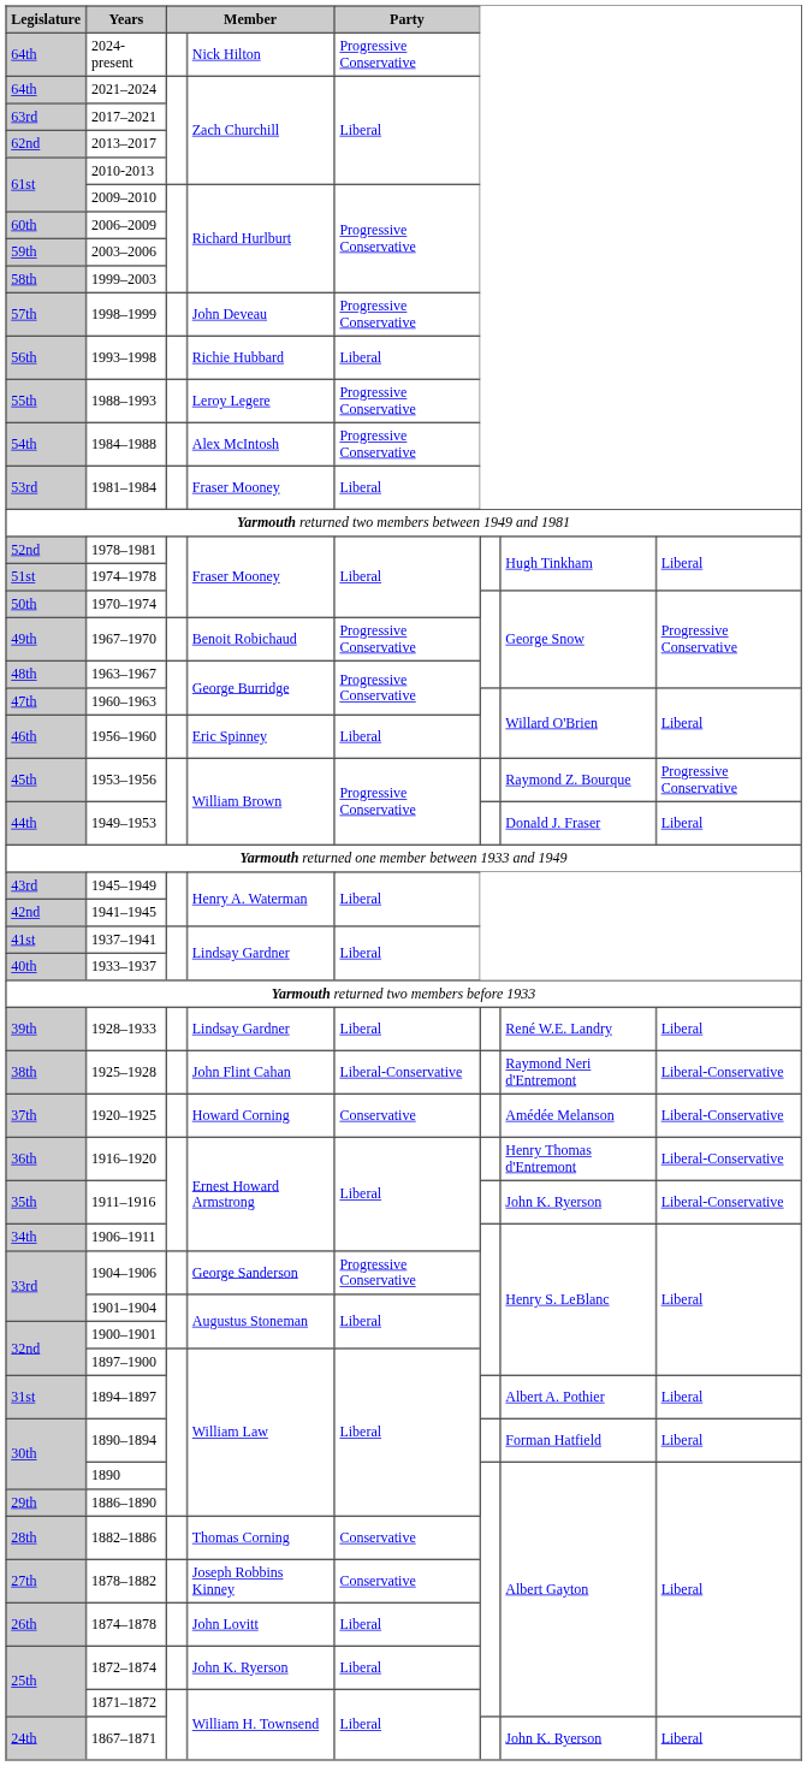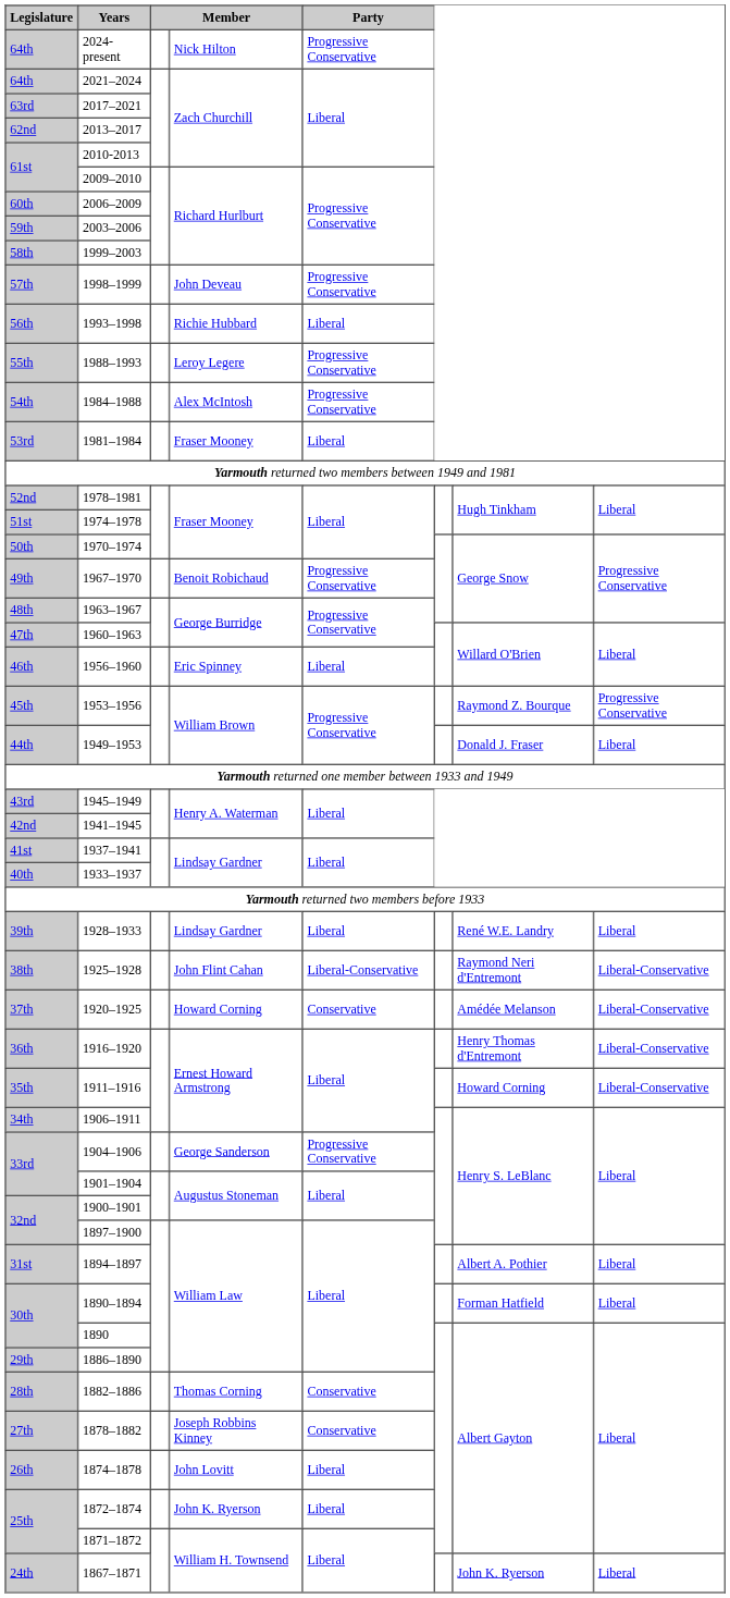 <table border=1 cellpadding=5 cellspacing=0>
 <tr bgcolor="CCCCCC">
 <th>Legislature</th>
 <th>Years</th>
 <th colspan="2">Member</th>
 <th>Party</th>
 </tr>
 <tr>
 <td bgcolor="CCCCCC"><a href='#'>64th</a></td>
 <td>2024-present</td>
 <td rowspan="1" ></td>
 <td rowspan="1"><a href='#'>Nick Hilton</a></td>
 <td rowspan="1"><a href='#'>Progressive Conservative</a></td>
 </tr>
 <tr>
 <td bgcolor="CCCCCC"><a href='#'>64th</a></td>
 <td>2021–2024</td>
 <td rowspan="4" ></td>
 <td rowspan="4"><a href='#'>Zach Churchill</a></td>
 <td rowspan="4"><a href='#'>Liberal</a></td>
 </tr>
 <tr>
 <td bgcolor="CCCCCC"><a href='#'>63rd</a></td>
 <td>2017–2021</td>
 </tr>
 <tr>
 <td bgcolor="CCCCCC"><a href='#'>62nd</a></td>
 <td>2013–2017</td>
 </tr>
 <tr>
 <td rowspan="2" bgcolor="CCCCCC"><a href='#'>61st</a></td>
 <td>2010-2013</td>
 </tr>
 <tr>
 <td>2009–2010</td>
 <td rowspan="4" ></td>
 <td rowspan="4"><a href='#'>Richard Hurlburt</a></td>
 <td rowspan="4"><a href='#'>Progressive Conservative</a></td>
 </tr>
 <tr>
 <td bgcolor="CCCCCC"><a href='#'>60th</a></td>
 <td>2006–2009</td>
 </tr>
 <tr>
 <td bgcolor="CCCCCC"><a href='#'>59th</a></td>
 <td>2003–2006</td>
 </tr>
 <tr>
 <td bgcolor="CCCCCC"><a href='#'>58th</a></td>
 <td>1999–2003</td>
 </tr>
 <tr>
 <td bgcolor="CCCCCC"><a href='#'>57th</a></td>
 <td>1998–1999</td>
 <td>   </td>
 <td><a href='#'>John Deveau</a></td>
 <td><a href='#'>Progressive Conservative</a></td>
 </tr>
 <tr>
 <td bgcolor="CCCCCC"><a href='#'>56th</a></td>
 <td>1993–1998</td>
 <td>   </td>
 <td><a href='#'>Richie Hubbard</a></td>
 <td><a href='#'>Liberal</a></td>
 </tr>
 <tr>
 <td bgcolor="CCCCCC"><a href='#'>55th</a></td>
 <td>1988–1993</td>
 <td></td>
 <td><a href='#'>Leroy Legere</a></td>
 <td><a href='#'>Progressive Conservative</a></td>
 </tr>
 <tr>
 <td bgcolor="CCCCCC"><a href='#'>54th</a></td>
 <td>1984–1988</td>
 <td></td>
 <td><a href='#'>Alex McIntosh</a></td>
 <td><a href='#'>Progressive Conservative</a></td>
 </tr>
 <tr>
 <td bgcolor="CCCCCC"><a href='#'>53rd</a></td>
 <td>1981–1984</td>
 <td>   </td>
 <td><a href='#'>Fraser Mooney</a></td>
 <td><a href='#'>Liberal</a></td>
 </tr>
 <tr>
 <td colspan=8 align=center><strong><em>Yarmouth</em></strong> <em>returned two members between 1949 and 1981</em></td>
 </tr>
 <tr>
 <td bgcolor="CCCCCC"><a href='#'>52nd</a></td>
 <td>1978–1981</td>
 <td rowspan="3" >   </td>
 <td rowspan="3"><a href='#'>Fraser Mooney</a></td>
 <td rowspan="3"><a href='#'>Liberal</a></td>
 <td rowspan="2" >   </td>
 <td rowspan="2"><a href='#'>Hugh Tinkham</a></td>
 <td rowspan="2"><a href='#'>Liberal</a></td>
 </tr>
 <tr>
 <td bgcolor="CCCCCC"><a href='#'>51st</a></td>
 <td>1974–1978</td>
 </tr>
 <tr>
 <td bgcolor="CCCCCC"><a href='#'>50th</a></td>
 <td>1970–1974</td>
 <td rowspan="3" ></td>
 <td rowspan="3"><a href='#'>George Snow</a></td>
 <td rowspan="3"><a href='#'>Progressive Conservative</a></td>
 </tr>
 <tr>
 <td bgcolor="CCCCCC"><a href='#'>49th</a></td>
 <td>1967–1970</td>
 <td>   </td>
 <td><a href='#'>Benoit Robichaud</a></td>
 <td><a href='#'>Progressive Conservative</a></td>
 </tr>
 <tr>
 <td bgcolor="CCCCCC"><a href='#'>48th</a></td>
 <td>1963–1967</td>
 <td rowspan="2" >   </td>
 <td rowspan="2"><a href='#'>George Burridge</a></td>
 <td rowspan="2"><a href='#'>Progressive Conservative</a></td>
 </tr>
 <tr>
 <td bgcolor="CCCCCC"><a href='#'>47th</a></td>
 <td>1960–1963</td>
 <td rowspan="2" >   </td>
 <td rowspan="2"><a href='#'>Willard O'Brien</a></td>
 <td rowspan="2"><a href='#'>Liberal</a></td>
 </tr>
 <tr>
 <td bgcolor="CCCCCC"><a href='#'>46th</a></td>
 <td>1956–1960</td>
 <td>   </td>
 <td><a href='#'>Eric Spinney</a></td>
 <td><a href='#'>Liberal</a></td>
 </tr>
 <tr>
 <td bgcolor="CCCCCC"><a href='#'>45th</a></td>
 <td>1953–1956</td>
 <td rowspan="2" >   </td>
 <td rowspan="2"><a href='#'>William Brown</a></td>
 <td rowspan="2"><a href='#'>Progressive Conservative</a></td>
 <td>   </td>
 <td><a href='#'>Raymond Z. Bourque</a></td>
 <td><a href='#'>Progressive Conservative</a></td>
 </tr>
 <tr>
 <td bgcolor="CCCCCC"><a href='#'>44th</a></td>
 <td>1949–1953</td>
 <td>   </td>
 <td><a href='#'>Donald J. Fraser</a></td>
 <td><a href='#'>Liberal</a></td>
 </tr>
 <tr>
 <td colspan=8 align=center><strong><em>Yarmouth</em></strong> <em>returned one member between 1933 and 1949</em></td>
 </tr>
 <tr>
 <td bgcolor="CCCCCC"><a href='#'>43rd</a></td>
 <td>1945–1949</td>
 <td rowspan="2" >   </td>
 <td rowspan="2"><a href='#'>Henry A. Waterman</a></td>
 <td rowspan="2"><a href='#'>Liberal</a></td>
 </tr>
 <tr>
 <td bgcolor="CCCCCC"><a href='#'>42nd</a></td>
 <td>1941–1945</td>
 </tr>
 <tr>
 <td bgcolor="CCCCCC"><a href='#'>41st</a></td>
 <td>1937–1941</td>
 <td rowspan="2" >   </td>
 <td rowspan="2"><a href='#'>Lindsay Gardner</a></td>
 <td rowspan="2"><a href='#'>Liberal</a></td>
 </tr>
 <tr>
 <td bgcolor="CCCCCC"><a href='#'>40th</a></td>
 <td>1933–1937</td>
 </tr>
 <tr>
 <td colspan=8 align=center><strong><em>Yarmouth</em></strong> <em>returned two members before 1933</em></td>
 </tr>
 <tr>
 <td bgcolor="CCCCCC"><a href='#'>39th</a></td>
 <td>1928–1933</td>
 <td>   </td>
 <td><a href='#'>Lindsay Gardner</a></td>
 <td><a href='#'>Liberal</a></td>
 <td>   </td>
 <td><a href='#'>René W.E. Landry</a></td>
 <td><a href='#'>Liberal</a></td>
 </tr>
 <tr>
 <td bgcolor="CCCCCC"><a href='#'>38th</a></td>
 <td>1925–1928</td>
 <td>   </td>
 <td><a href='#'>John Flint Cahan</a></td>
 <td><a href='#'>Liberal-Conservative</a></td>
 <td>   </td>
 <td><a href='#'>Raymond Neri d'Entremont</a></td>
 <td><a href='#'>Liberal-Conservative</a></td>
 </tr>
 <tr>
 <td bgcolor="CCCCCC"><a href='#'>37th</a></td>
 <td>1920–1925</td>
 <td>   </td>
 <td><a href='#'>Howard Corning</a></td>
 <td><a href='#'>Conservative</a></td>
 <td>   </td>
 <td><a href='#'>Amédée Melanson</a></td>
 <td><a href='#'>Liberal-Conservative</a></td>
 </tr>
 <tr>
 <td bgcolor="CCCCCC"><a href='#'>36th</a></td>
 <td>1916–1920</td>
 <td rowspan="3" >   </td>
 <td rowspan="3"><a href='#'>Ernest Howard Armstrong</a></td>
 <td rowspan="3"><a href='#'>Liberal</a></td>
 <td>   </td>
 <td><a href='#'>Henry Thomas d'Entremont</a></td>
 <td><a href='#'>Liberal-Conservative</a></td>
 </tr>
 <tr>
 <td bgcolor="CCCCCC"><a href='#'>35th</a></td>
 <td>1911–1916</td>
 <td>   </td>
-<td><a href='#'>John K. Ryerson</a></td>
+<td><a href='#'>Howard Corning</a></td>
 <td><a href='#'>Liberal-Conservative</a></td>
 </tr>
 <tr>
 <td bgcolor="CCCCCC"><a href='#'>34th</a></td>
 <td>1906–1911</td>
 <td rowspan="5" >   </td>
 <td rowspan="5"><a href='#'>Henry S. LeBlanc</a></td>
 <td rowspan="5"><a href='#'>Liberal</a></td>
 </tr>
 <tr>
 <td bgcolor="CCCCCC" rowspan="2"><a href='#'>33rd</a></td>
 <td>1904–1906</td>
 <td>   </td>
 <td><a href='#'>George Sanderson</a></td>
 <td><a href='#'>Progressive Conservative</a></td>
 </tr>
 <tr>
 <td>1901–1904</td>
 <td rowspan="2" >   </td>
 <td rowspan="2"><a href='#'>Augustus Stoneman</a></td>
 <td rowspan="2"><a href='#'>Liberal</a></td>
 </tr>
 <tr>
 <td bgcolor="CCCCCC" rowspan="2"><a href='#'>32nd</a></td>
 <td>1900–1901</td>
 </tr>
 <tr>
 <td>1897–1900</td>
 <td rowspan="5" >   </td>
 <td rowspan="5"><a href='#'>William Law</a></td>
 <td rowspan="5"><a href='#'>Liberal</a></td>
 </tr>
 <tr>
 <td bgcolor="CCCCCC"><a href='#'>31st</a></td>
 <td>1894–1897</td>
 <td>   </td>
 <td><a href='#'>Albert A. Pothier</a></td>
 <td><a href='#'>Liberal</a></td>
 </tr>
 <tr>
 <td bgcolor="CCCCCC" rowspan="2"><a href='#'>30th</a></td>
 <td>1890–1894</td>
 <td>   </td>
 <td><a href='#'>Forman Hatfield</a></td>
 <td><a href='#'>Liberal</a></td>
 </tr>
 <tr>
 <td>1890</td>
 <td rowspan="7" >   </td>
 <td rowspan="7"><a href='#'>Albert Gayton</a></td>
 <td rowspan="7"><a href='#'>Liberal</a></td>
 </tr>
 <tr>
 <td bgcolor="CCCCCC"><a href='#'>29th</a></td>
 <td>1886–1890</td>
 </tr>
 <tr>
 <td bgcolor="CCCCCC"><a href='#'>28th</a></td>
 <td>1882–1886</td>
 <td>   </td>
 <td><a href='#'>Thomas Corning</a></td>
 <td><a href='#'>Conservative</a></td>
 </tr>
 <tr>
 <td bgcolor="CCCCCC"><a href='#'>27th</a></td>
 <td>1878–1882</td>
 <td>   </td>
 <td><a href='#'>Joseph Robbins Kinney</a></td>
 <td><a href='#'>Conservative</a></td>
 </tr>
 <tr>
 <td bgcolor="CCCCCC"><a href='#'>26th</a></td>
 <td>1874–1878</td>
 <td>   </td>
 <td><a href='#'>John Lovitt</a></td>
 <td><a href='#'>Liberal</a></td>
 </tr>
 <tr>
 <td bgcolor="CCCCCC" rowspan="2"><a href='#'>25th</a></td>
 <td>1872–1874</td>
 <td>   </td>
 <td><a href='#'>John K. Ryerson</a></td>
 <td><a href='#'>Liberal</a></td>
 </tr>
 <tr>
 <td>1871–1872</td>
 <td rowspan="2" >   </td>
 <td rowspan="2"><a href='#'>William H. Townsend</a></td>
 <td rowspan="2"><a href='#'>Liberal</a></td>
 </tr>
 <tr>
 <td bgcolor="CCCCCC"><a href='#'>24th</a></td>
 <td>1867–1871</td>
 <td>   </td>
 <td><a href='#'>John K. Ryerson</a></td>
 <td><a href='#'>Liberal</a></td>
 </tr>
 </table>
